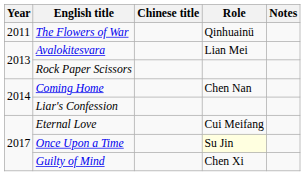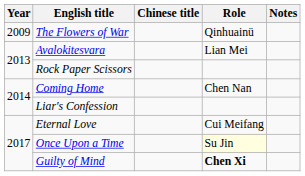 <table class="wikitable">
 <tr>
 <th>Year</th>
 <th>English title</th>
 <th>Chinese title</th>
 <th>Role</th>
 <th>Notes</th>
 </tr>
 <tr>
-<td>2011</td>
+<td>2009</td>
 <td><em><a href='#'>The Flowers of War</a></em></td>
 <td></td>
 <td>Qinhuainü</td>
 <td></td>
 </tr>
 <tr>
 <td rowspan=2>2013</td>
 <td><em><a href='#'>Avalokitesvara</a></em></td>
 <td></td>
 <td>Lian Mei</td>
 <td></td>
 </tr>
 <tr>
 <td><em>Rock Paper Scissors</em></td>
 <td></td>
 <td></td>
 <td></td>
 </tr>
 <tr>
 <td rowspan=2>2014</td>
 <td><em><a href='#'>Coming Home</a></em></td>
 <td></td>
 <td>Chen Nan</td>
 <td></td>
 </tr>
 <tr>
 <td><em>Liar's Confession</em></td>
 <td></td>
 <td></td>
 <td></td>
 </tr>
 <tr>
 <td rowspan=3>2017</td>
 <td><em>Eternal Love</em></td>
 <td></td>
 <td>Cui Meifang</td>
 <td></td>
 </tr>
 <tr>
 <td><em><a href='#'>Once Upon a Time</a></em></td>
 <td></td>
 <td style="background: lightyellow;">Su Jin</td>
 <td></td>
 </tr>
 <tr>
 <td><em><a href='#'>Guilty of Mind</a></em></td>
 <td></td>
-<td>Chen Xi</td>
+<td><strong>Chen Xi</strong></td>
 <td></td>
 </tr>
 </table>
